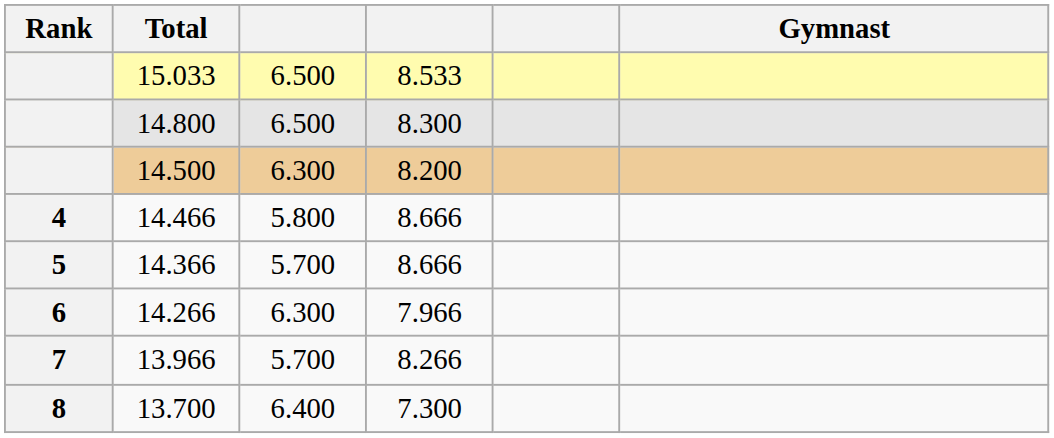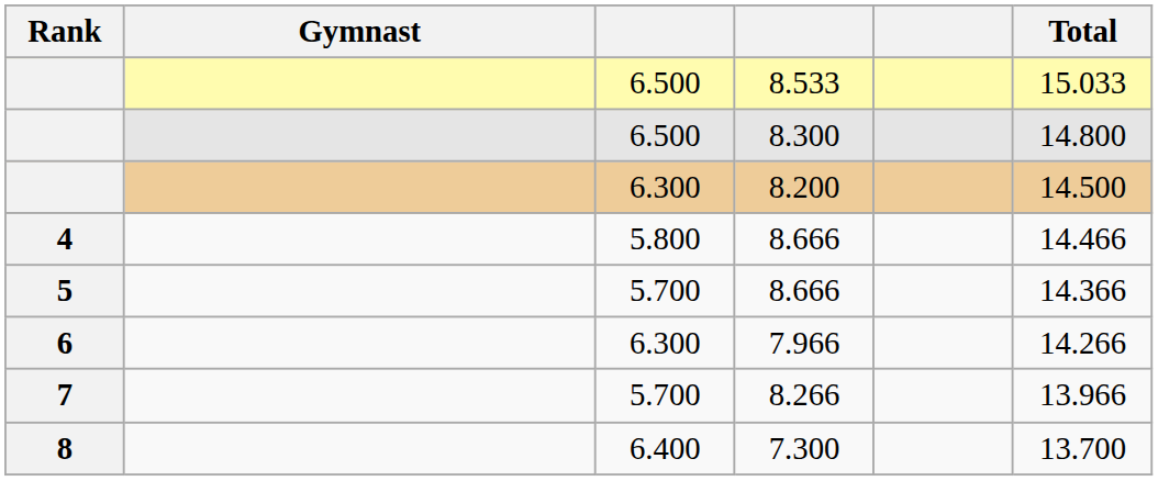 <table class="wikitable sortable" style="text-align:center; font-size:95%">
 <tr>
 <th scope="col" style="width:50px;">Rank</th>
-<th scope="col" style="width:60px;">Total</th>
+<th scope="col" style="width:220px;">Gymnast</th>
 <th scope="col" style="width:60px;"></th>
 <th scope="col" style="width:60px;"></th>
 <th scope="col" style="width:60px;"></th>
-<th scope="col" style="width:220px;">Gymnast</th>
+<th scope="col" style="width:60px;">Total</th>
 </tr>
 <tr style="background:#fffcaf;">
 <th scope=row style="text-align:center"></th>
-<td>15.033</td>
+<td style="text-align:left;"></td>
 <td>6.500</td>
 <td>8.533</td>
 <td></td>
-<td style="text-align:left;"></td>
+<td>15.033</td>
 </tr>
 <tr style="background:#e5e5e5;">
 <th scope=row style="text-align:center"></th>
-<td>14.800</td>
+<td style="text-align:left;"></td>
 <td>6.500</td>
 <td>8.300</td>
 <td></td>
-<td style="text-align:left;"></td>
+<td>14.800</td>
 </tr>
 <tr style="background:#ec9;">
 <th scope=row style="text-align:center"></th>
-<td>14.500</td>
+<td style="text-align:left;"></td>
 <td>6.300</td>
 <td>8.200</td>
 <td></td>
-<td style="text-align:left;"></td>
+<td>14.500</td>
 </tr>
 <tr>
 <th scope=row style="text-align:center">4</th>
-<td>14.466</td>
+<td style="text-align:left;"></td>
 <td>5.800</td>
 <td>8.666</td>
 <td></td>
-<td style="text-align:left;"></td>
+<td>14.466</td>
 </tr>
 <tr>
 <th scope=row style="text-align:center">5</th>
-<td>14.366</td>
+<td style="text-align:left;"></td>
 <td>5.700</td>
 <td>8.666</td>
 <td></td>
-<td style="text-align:left;"></td>
+<td>14.366</td>
 </tr>
 <tr>
 <th scope=row style="text-align:center">6</th>
-<td>14.266</td>
+<td style="text-align:left;"></td>
 <td>6.300</td>
 <td>7.966</td>
 <td></td>
-<td style="text-align:left;"></td>
+<td>14.266</td>
 </tr>
 <tr>
 <th scope=row style="text-align:center">7</th>
-<td>13.966</td>
+<td style="text-align:left;"></td>
 <td>5.700</td>
 <td>8.266</td>
 <td></td>
-<td style="text-align:left;"></td>
+<td>13.966</td>
 </tr>
 <tr>
 <th scope=row style="text-align:center">8</th>
-<td>13.700</td>
+<td style="text-align:left;"></td>
 <td>6.400</td>
 <td>7.300</td>
 <td></td>
-<td style="text-align:left;"></td>
+<td>13.700</td>
 </tr>
 </table>
